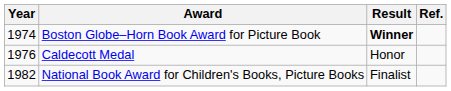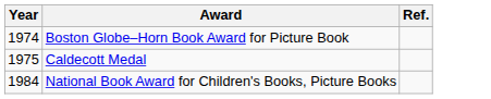 <table class="wikitable">
 <tr>
 <th>Year</th>
 <th>Award</th>
-<th>Result</th>
 <th>Ref.</th>
 </tr>
 <tr>
 <td>1974</td>
 <td><a href='#'>Boston Globe–Horn Book Award</a> for Picture Book</td>
-<td><strong>Winner</strong></td>
 <td></td>
 </tr>
 <tr>
-<td>1976</td>
+<td>1975</td>
 <td><a href='#'>Caldecott Medal</a></td>
-<td>Honor</td>
 <td></td>
 </tr>
 <tr>
-<td>1982</td>
+<td>1984</td>
 <td><a href='#'>National Book Award</a> for Children's Books, Picture Books</td>
-<td>Finalist</td>
 <td></td>
 </tr>
 </table>
